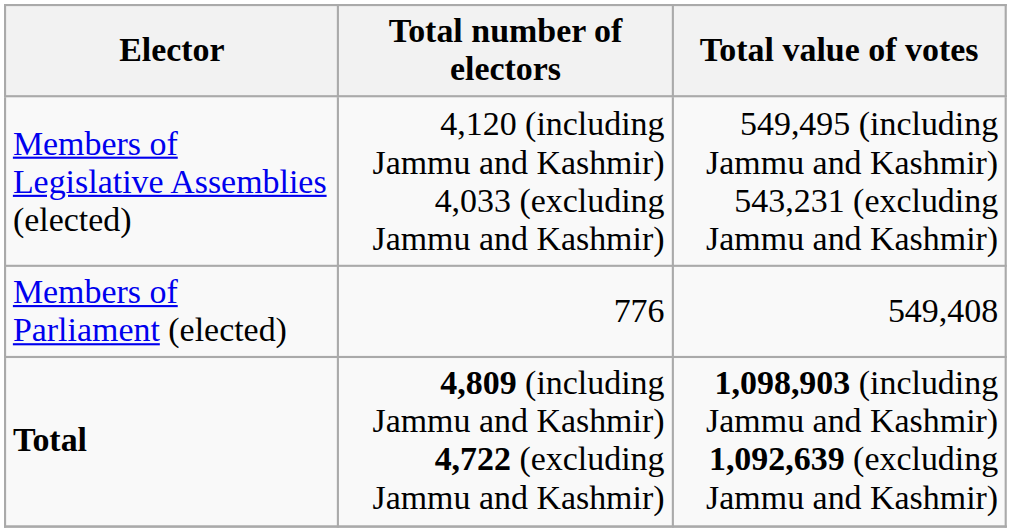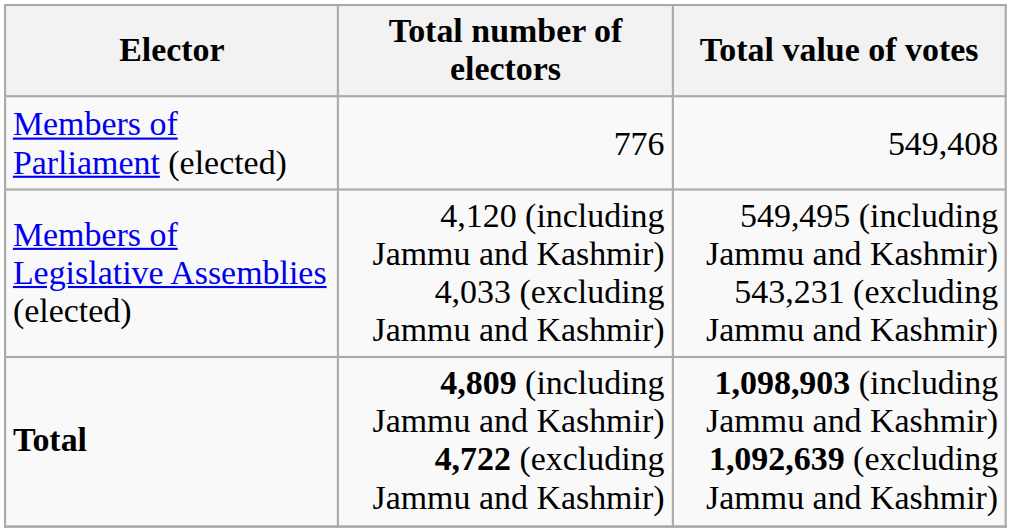 <table class="wikitable sortable">
 <tr>
 <th width="150">Elector</th>
 <th width="150">Total number of electors</th>
 <th width="150">Total value of votes</th>
 </tr>
 <tr>
+<td><a href='#'>Members of Parliament</a> (elected)</td>
+<td align=right>776</td>
+<td align=right>549,408</td>
+</tr>
+<tr>
 <td><a href='#'>Members of Legislative Assemblies</a> (elected)</td>
 <td align=right>4,120 (including Jammu and Kashmir)<br>4,033 (excluding Jammu and Kashmir)</td>
 <td align=right>549,495 (including Jammu and Kashmir)<br>543,231 (excluding Jammu and Kashmir)</td>
-</tr>
-<tr>
-<td><a href='#'>Members of Parliament</a> (elected)</td>
-<td align=right>776</td>
-<td align=right>549,408</td>
 </tr>
 <tr class="sortbottom">
 <td><strong>Total</strong></td>
 <td align=right><strong>4,809</strong> (including Jammu and Kashmir)<br><strong>4,722</strong> (excluding Jammu and Kashmir)</td>
 <td align=right><strong>1,098,903</strong> (including Jammu and Kashmir)<br><strong>1,092,639</strong> (excluding Jammu and Kashmir)<br></td>
 </tr>
 <tr>
 </tr>
 </table>
